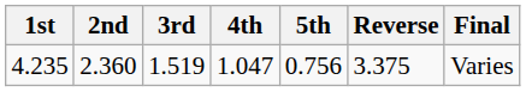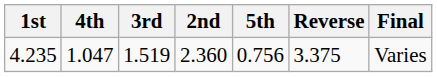 <table class="wikitable">
 <tr>
 <th>1st</th>
+<th>4th</th>
+<th>3rd</th>
 <th>2nd</th>
-<th>3rd</th>
-<th>4th</th>
 <th>5th</th>
 <th>Reverse</th>
 <th>Final</th>
 </tr>
 <tr>
 <td>4.235</td>
+<td>1.047</td>
+<td>1.519</td>
 <td>2.360</td>
-<td>1.519</td>
-<td>1.047</td>
 <td>0.756</td>
 <td>3.375</td>
 <td>Varies</td>
 </tr>
 </table>
